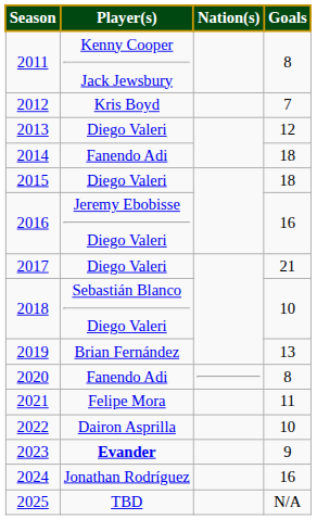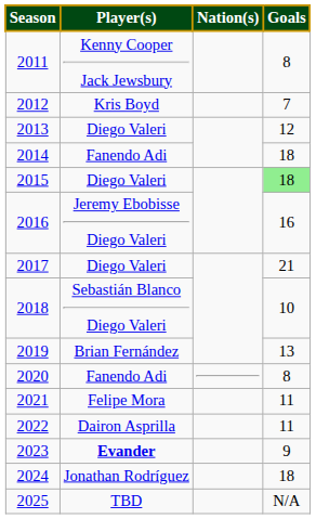 <table class="wikitable sortable" style="text-align: center">
 <tr>
 <th style="background:#004812; color:#FFFFFF; border:2px solid #CB9700;">Season</th>
 <th style="background:#004812; color:#FFFFFF; border:2px solid #CB9700;">Player(s)</th>
 <th style="background:#004812; color:#FFFFFF; border:2px solid #CB9700;">Nation(s)</th>
 <th style="background:#004812; color:#FFFFFF; border:2px solid #CB9700;">Goals</th>
 </tr>
 <tr>
 <td><a href='#'>2011</a></td>
 <td><a href='#'>Kenny Cooper</a><hr><a href='#'>Jack Jewsbury</a></td>
 <td></td>
 <td>8</td>
 </tr>
 <tr>
 <td><a href='#'>2012</a></td>
 <td><a href='#'>Kris Boyd</a></td>
 <td></td>
 <td>7</td>
 </tr>
 <tr>
 <td><a href='#'>2013</a></td>
 <td><a href='#'>Diego Valeri</a></td>
 <td rowspan="2"></td>
 <td>12</td>
 </tr>
 <tr>
 <td><a href='#'>2014</a></td>
 <td><a href='#'>Fanendo Adi</a></td>
 <td>18</td>
 </tr>
 <tr>
 <td><a href='#'>2015</a></td>
 <td><a href='#'>Diego Valeri</a></td>
 <td rowspan="2"></td>
-<td>18</td>
+<td style="background: lightgreen;">18</td>
 </tr>
 <tr>
 <td><a href='#'>2016</a></td>
 <td><a href='#'>Jeremy Ebobisse</a><hr><a href='#'>Diego Valeri</a></td>
 <td>16</td>
 </tr>
 <tr>
 <td><a href='#'>2017</a></td>
 <td><a href='#'>Diego Valeri</a></td>
 <td rowspan="3"></td>
 <td>21</td>
 </tr>
 <tr>
 <td><a href='#'>2018</a></td>
 <td><a href='#'>Sebastián Blanco</a><hr><a href='#'>Diego Valeri</a></td>
 <td>10</td>
 </tr>
 <tr>
 <td><a href='#'>2019</a></td>
 <td><a href='#'>Brian Fernández</a></td>
 <td>13</td>
 </tr>
 <tr>
 <td><a href='#'>2020</a></td>
 <td><a href='#'>Fanendo Adi</a></td>
 <td><hr> </td>
 <td>8</td>
 </tr>
 <tr>
 <td><a href='#'>2021</a></td>
 <td><a href='#'>Felipe Mora</a></td>
 <td></td>
 <td>11</td>
 </tr>
 <tr>
 <td><a href='#'>2022</a></td>
 <td><a href='#'>Dairon Asprilla</a></td>
 <td></td>
-<td>10</td>
+<td>11</td>
 </tr>
 <tr>
 <td><a href='#'>2023</a></td>
 <td><strong><a href='#'>Evander</a></strong></td>
 <td></td>
 <td>9</td>
 </tr>
 <tr>
 <td><a href='#'>2024</a></td>
 <td><a href='#'>Jonathan Rodríguez</a></td>
 <td></td>
-<td>16</td>
+<td>18</td>
 </tr>
 <tr>
 <td><a href='#'>2025</a></td>
 <td><a href='#'>TBD</a></td>
 <td></td>
 <td>N/A</td>
 </tr>
 </table>
